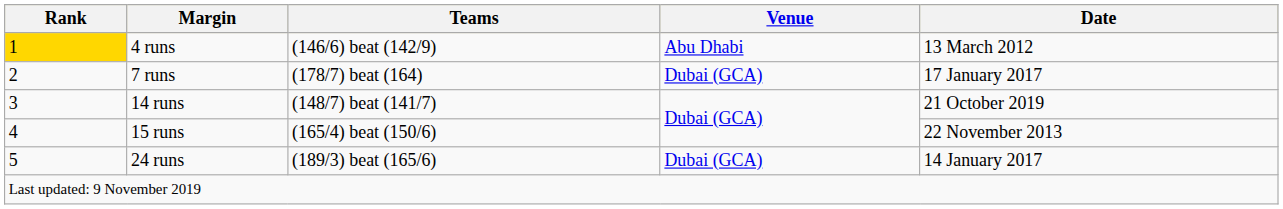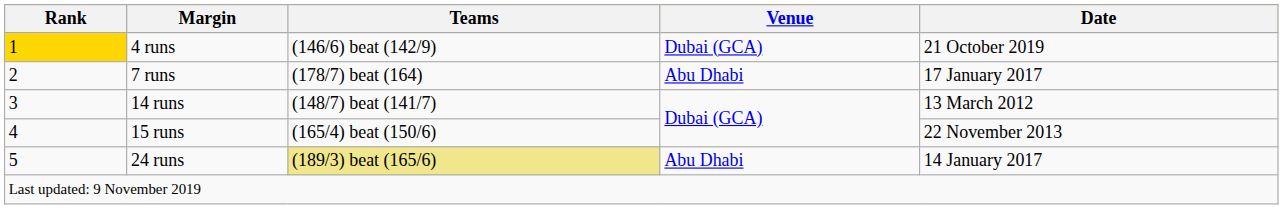 <table class="wikitable" style="width:90%;">
 <tr style="background:#bdb76b;">
 <th>Rank</th>
 <th>Margin</th>
 <th>Teams</th>
 <th><a href='#'>Venue</a></th>
 <th>Date</th>
 </tr>
 <tr>
 <td style="background: gold;">1</td>
 <td>4 runs</td>
 <td> (146/6) beat  (142/9)</td>
-<td><a href='#'>Abu Dhabi</a></td>
-<td>13 March 2012</td>
+<td><a href='#'>Dubai (GCA)</a></td>
+<td>21 October 2019</td>
 </tr>
 <tr>
 <td>2</td>
 <td>7 runs</td>
 <td> (178/7) beat  (164)</td>
-<td><a href='#'>Dubai (GCA)</a></td>
+<td><a href='#'>Abu Dhabi</a></td>
 <td>17 January 2017</td>
 </tr>
 <tr>
 <td>3</td>
 <td>14 runs</td>
 <td> (148/7) beat  (141/7)</td>
 <td rowspan=2><a href='#'>Dubai (GCA)</a></td>
-<td>21 October 2019</td>
+<td>13 March 2012</td>
 </tr>
 <tr>
 <td>4</td>
 <td>15 runs</td>
 <td> (165/4) beat  (150/6)</td>
 <td>22 November 2013</td>
 </tr>
 <tr>
 <td>5</td>
 <td>24 runs</td>
-<td> (189/3) beat  (165/6)</td>
-<td><a href='#'>Dubai (GCA)</a></td>
+<td style="background: khaki;"> (189/3) beat  (165/6)</td>
+<td><a href='#'>Abu Dhabi</a></td>
 <td>14 January 2017</td>
 </tr>
 <tr>
 <td colspan=5><small>Last updated: 9 November 2019</small></td>
 </tr>
 </table>
